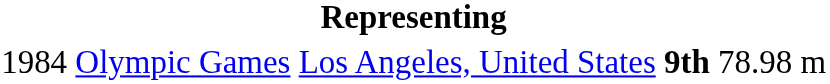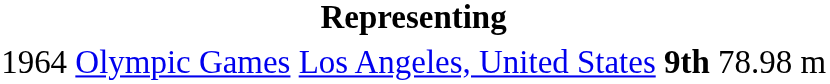 <table>
 <tr>
 <th colspan="5">Representing </th>
 </tr>
 <tr>
-<td>1984</td>
+<td>1964</td>
 <td><a href='#'>Olympic Games</a></td>
 <td><a href='#'>Los Angeles, United States</a></td>
 <td><strong>9th</strong></td>
 <td>78.98 m</td>
 </tr>
 </table>
